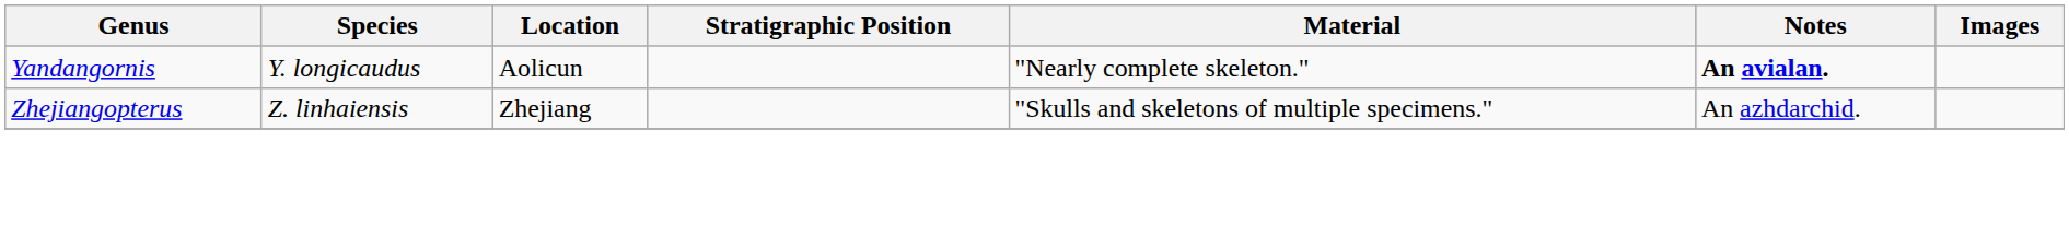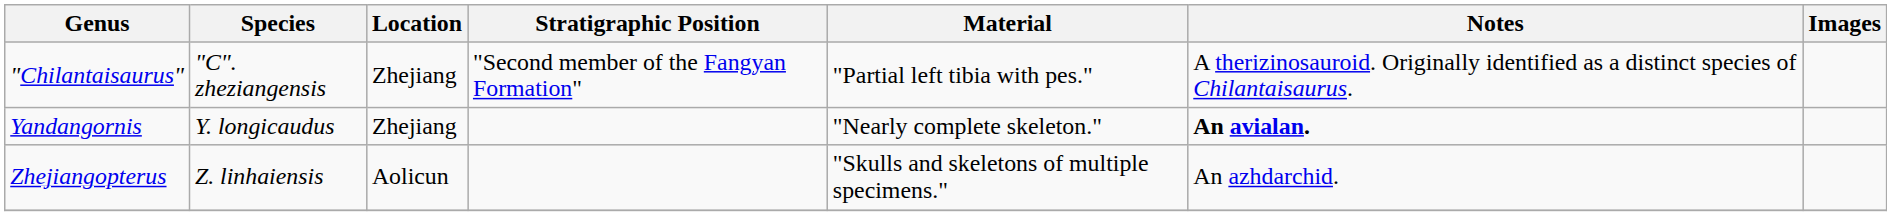 <table class="wikitable" align="center" width="100%">
 <tr>
 <th>Genus</th>
 <th>Species</th>
 <th>Location</th>
 <th>Stratigraphic Position</th>
 <th>Material</th>
 <th>Notes</th>
 <th>Images</th>
 </tr>
 <tr>
+<td><em>"<a href='#'>Chilantaisaurus</a>"</em></td>
+<td><em>"C". zheziangensis</em></td>
+<td>Zhejiang</td>
+<td>"Second member of the <a href='#'>Fangyan Formation</a>"</td>
+<td>"Partial left tibia with pes."</td>
+<td>A <a href='#'>therizinosauroid</a>. Originally identified as a distinct species of <em><a href='#'>Chilantaisaurus</a></em>.</td>
+<td></td>
+</tr>
+<tr>
 <td><em><a href='#'>Yandangornis</a></em></td>
 <td><em>Y. longicaudus</em></td>
-<td>Aolicun</td>
+<td>Zhejiang</td>
 <td></td>
 <td>"Nearly complete skeleton."</td>
 <td><strong>An <a href='#'>avialan</a>.</strong></td>
 <td></td>
 </tr>
 <tr>
 <td><em><a href='#'>Zhejiangopterus</a></em></td>
 <td><em>Z. linhaiensis</em></td>
-<td>Zhejiang</td>
+<td>Aolicun</td>
 <td></td>
 <td>"Skulls and skeletons of multiple specimens."</td>
 <td>An <a href='#'>azhdarchid</a>.</td>
 <td></td>
 </tr>
 <tr>
 </tr>
 </table>
